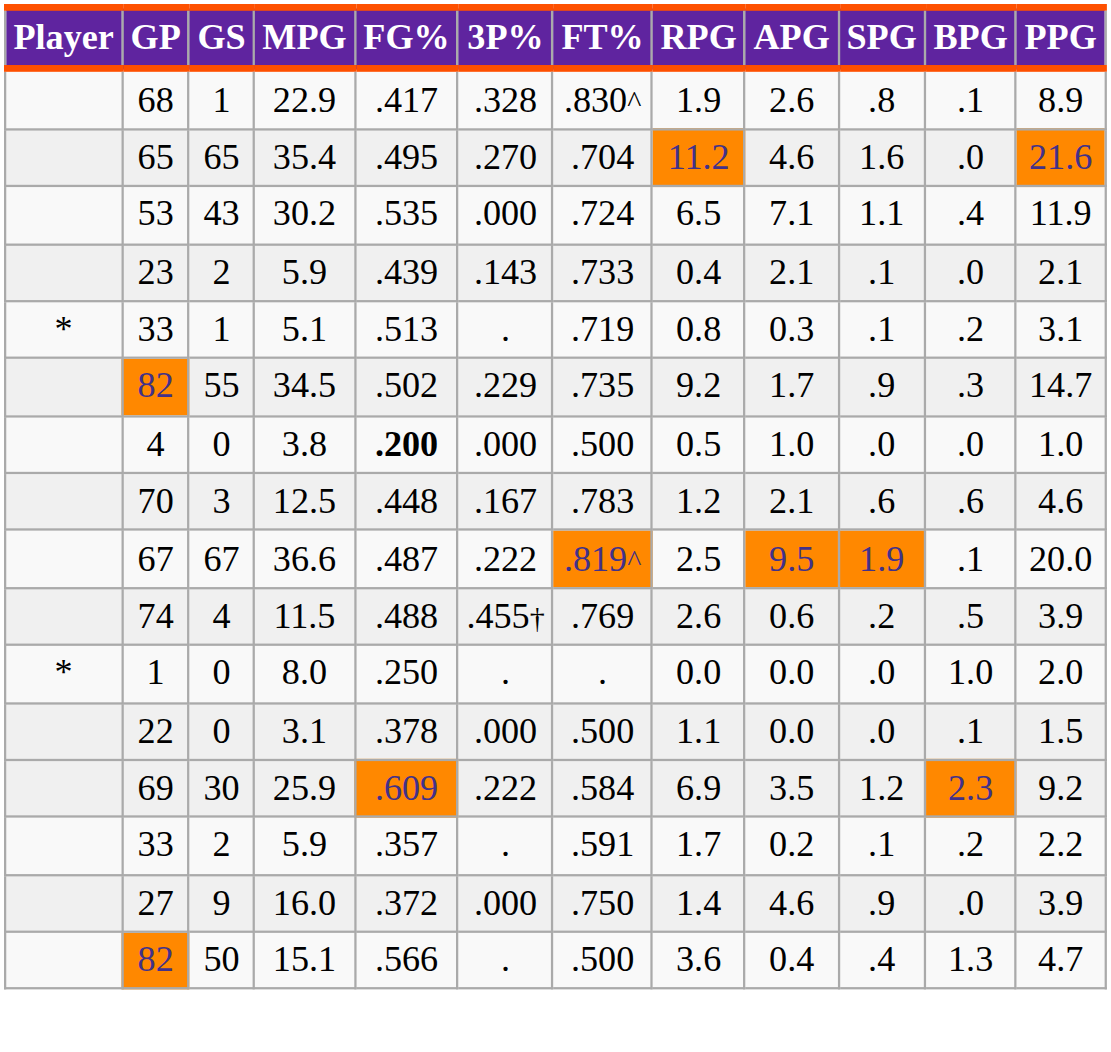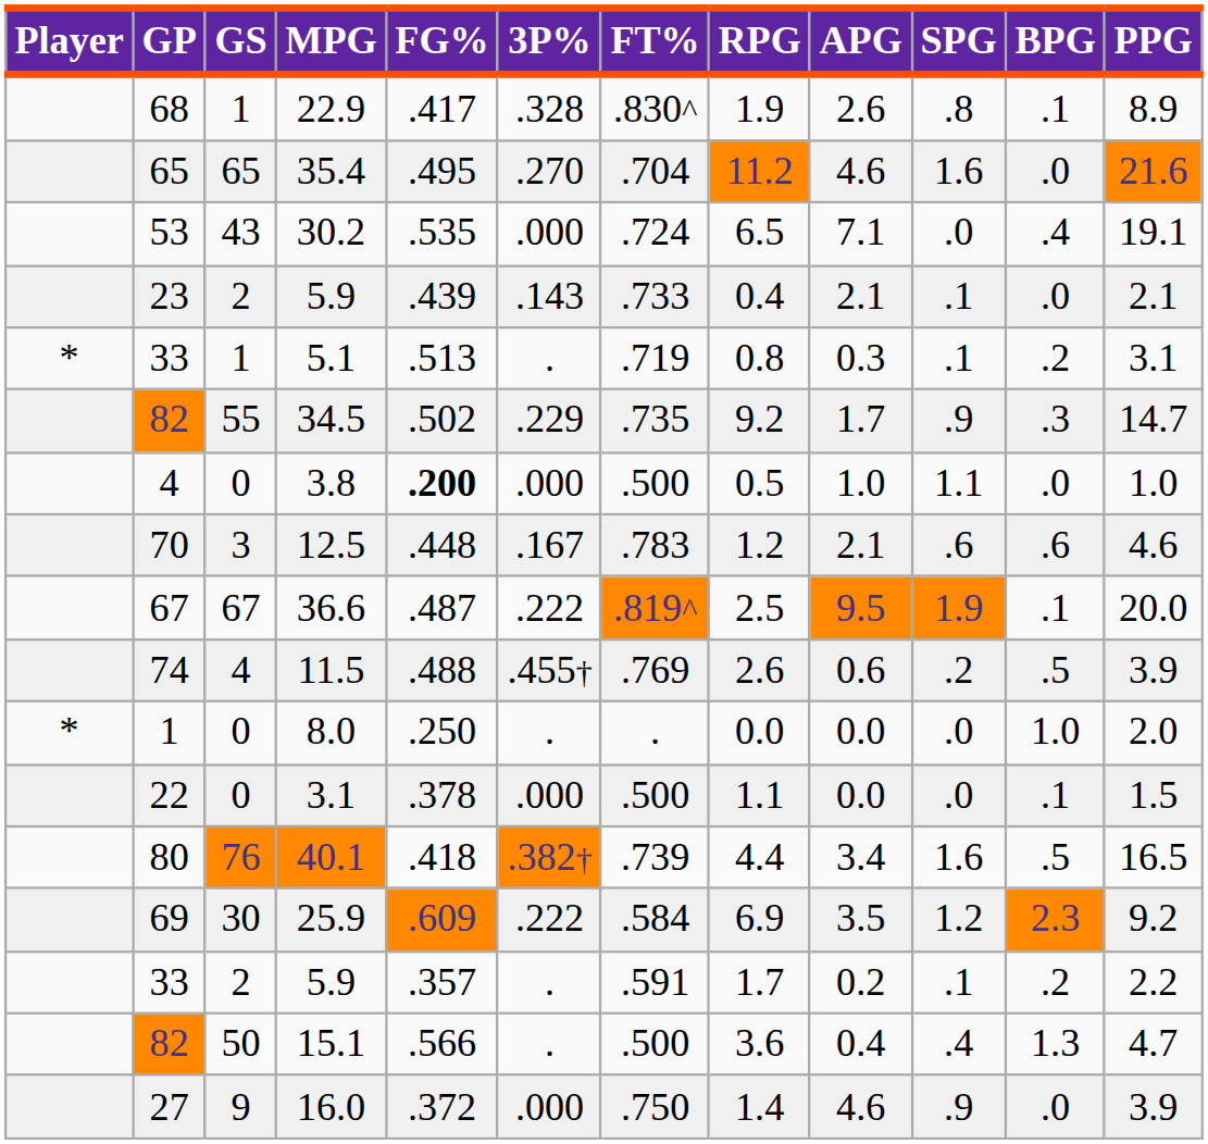 <table class="wikitable sortable" style="text-align:right;">
 <tr>
 <th style="background:#5F249F; color:#FFFFFF; border-top:#FE5000 3px solid; border-bottom:#FE5000 3px solid;">Player</th>
 <th style="background:#5F249F; color:#FFFFFF; border-top:#FE5000 3px solid; border-bottom:#FE5000 3px solid;">GP</th>
 <th style="background:#5F249F; color:#FFFFFF; border-top:#FE5000 3px solid; border-bottom:#FE5000 3px solid;">GS</th>
 <th style="background:#5F249F; color:#FFFFFF; border-top:#FE5000 3px solid; border-bottom:#FE5000 3px solid;">MPG</th>
 <th style="background:#5F249F; color:#FFFFFF; border-top:#FE5000 3px solid; border-bottom:#FE5000 3px solid;">FG%</th>
 <th style="background:#5F249F; color:#FFFFFF; border-top:#FE5000 3px solid; border-bottom:#FE5000 3px solid;">3P%</th>
 <th style="background:#5F249F; color:#FFFFFF; border-top:#FE5000 3px solid; border-bottom:#FE5000 3px solid;">FT%</th>
 <th style="background:#5F249F; color:#FFFFFF; border-top:#FE5000 3px solid; border-bottom:#FE5000 3px solid;">RPG</th>
 <th style="background:#5F249F; color:#FFFFFF; border-top:#FE5000 3px solid; border-bottom:#FE5000 3px solid;">APG</th>
 <th style="background:#5F249F; color:#FFFFFF; border-top:#FE5000 3px solid; border-bottom:#FE5000 3px solid;">SPG</th>
 <th style="background:#5F249F; color:#FFFFFF; border-top:#FE5000 3px solid; border-bottom:#FE5000 3px solid;">BPG</th>
 <th style="background:#5F249F; color:#FFFFFF; border-top:#FE5000 3px solid; border-bottom:#FE5000 3px solid;">PPG</th>
 </tr>
 <tr align="center" bgcolor="">
 <td></td>
 <td>68</td>
 <td>1</td>
 <td>22.9</td>
 <td>.417</td>
 <td>.328</td>
 <td>.830<small>^</small></td>
 <td>1.9</td>
 <td>2.6</td>
 <td>.8</td>
 <td>.1</td>
 <td>8.9</td>
 </tr>
 <tr align="center" bgcolor="#f0f0f0">
 <td></td>
 <td>65</td>
 <td>65</td>
 <td>35.4</td>
 <td>.495</td>
 <td>.270</td>
 <td>.704</td>
 <td style="background:#FF8800;color:#423189;">11.2</td>
 <td>4.6</td>
 <td>1.6</td>
 <td>.0</td>
 <td style="background:#FF8800;color:#423189;">21.6</td>
 </tr>
 <tr align="center" bgcolor="">
 <td></td>
 <td>53</td>
 <td>43</td>
 <td>30.2</td>
 <td>.535</td>
 <td>.000</td>
 <td>.724</td>
 <td>6.5</td>
 <td>7.1</td>
-<td>1.1</td>
+<td>.0</td>
 <td>.4</td>
-<td>11.9</td>
+<td>19.1</td>
 </tr>
 <tr align="center" bgcolor="#f0f0f0">
 <td></td>
 <td>23</td>
 <td>2</td>
 <td>5.9</td>
 <td>.439</td>
 <td>.143</td>
 <td>.733</td>
 <td>0.4</td>
 <td>2.1</td>
 <td>.1</td>
 <td>.0</td>
 <td>2.1</td>
 </tr>
 <tr align="center" bgcolor="">
 <td>*</td>
 <td>33</td>
 <td>1</td>
 <td>5.1</td>
 <td>.513</td>
 <td>.</td>
 <td>.719</td>
 <td>0.8</td>
 <td>0.3</td>
 <td>.1</td>
 <td>.2</td>
 <td>3.1</td>
 </tr>
 <tr align="center" bgcolor="#f0f0f0">
 <td></td>
 <td style="background:#FF8800;color:#423189;">82</td>
 <td>55</td>
 <td>34.5</td>
 <td>.502</td>
 <td>.229</td>
 <td>.735</td>
 <td>9.2</td>
 <td>1.7</td>
 <td>.9</td>
 <td>.3</td>
 <td>14.7</td>
 </tr>
 <tr align="center" bgcolor="">
 <td></td>
 <td>4</td>
 <td>0</td>
 <td>3.8</td>
 <td><strong>.200</strong></td>
 <td>.000</td>
 <td>.500</td>
 <td>0.5</td>
 <td>1.0</td>
-<td>.0</td>
+<td>1.1</td>
 <td>.0</td>
 <td>1.0</td>
 </tr>
 <tr align="center" bgcolor="#f0f0f0">
 <td></td>
 <td>70</td>
 <td>3</td>
 <td>12.5</td>
 <td>.448</td>
 <td>.167</td>
 <td>.783</td>
 <td>1.2</td>
 <td>2.1</td>
 <td>.6</td>
 <td>.6</td>
 <td>4.6</td>
 </tr>
 <tr align="center" bgcolor="">
 <td></td>
 <td>67</td>
 <td>67</td>
 <td>36.6</td>
 <td>.487</td>
 <td>.222</td>
 <td style="background:#FF8800;color:#423189;">.819<small>^</small></td>
 <td>2.5</td>
 <td style="background:#FF8800;color:#423189;">9.5</td>
 <td style="background:#FF8800;color:#423189;">1.9</td>
 <td>.1</td>
 <td>20.0</td>
 </tr>
 <tr align="center" bgcolor="#f0f0f0">
 <td></td>
 <td>74</td>
 <td>4</td>
 <td>11.5</td>
 <td>.488</td>
 <td>.455<small>†</small></td>
 <td>.769</td>
 <td>2.6</td>
 <td>0.6</td>
 <td>.2</td>
 <td>.5</td>
 <td>3.9</td>
 </tr>
 <tr align="center" bgcolor="">
 <td>*</td>
 <td>1</td>
 <td>0</td>
 <td>8.0</td>
 <td>.250</td>
 <td>.</td>
 <td>.</td>
 <td>0.0</td>
 <td>0.0</td>
 <td>.0</td>
 <td>1.0</td>
 <td>2.0</td>
 </tr>
 <tr align="center" bgcolor="#f0f0f0">
 <td></td>
 <td>22</td>
 <td>0</td>
 <td>3.1</td>
 <td>.378</td>
 <td>.000</td>
 <td>.500</td>
 <td>1.1</td>
 <td>0.0</td>
 <td>.0</td>
 <td>.1</td>
 <td>1.5</td>
 </tr>
+<tr align="center" bgcolor="">
+<td></td>
+<td>80</td>
+<td style="background:#FF8800;color:#423189;">76</td>
+<td style="background:#FF8800;color:#423189;">40.1</td>
+<td>.418</td>
+<td style="background:#FF8800;color:#423189;">.382<small>†</small></td>
+<td>.739</td>
+<td>4.4</td>
+<td>3.4</td>
+<td>1.6</td>
+<td>.5</td>
+<td>16.5</td>
+</tr>
 <tr align="center" bgcolor="#f0f0f0">
 <td></td>
 <td>69</td>
 <td>30</td>
 <td>25.9</td>
 <td style="background:#FF8800;color:#423189;">.609</td>
 <td>.222</td>
 <td>.584</td>
 <td>6.9</td>
 <td>3.5</td>
 <td>1.2</td>
 <td style="background:#FF8800;color:#423189;">2.3</td>
 <td>9.2</td>
 </tr>
 <tr align="center" bgcolor="">
 <td></td>
 <td>33</td>
 <td>2</td>
 <td>5.9</td>
 <td>.357</td>
 <td>.</td>
 <td>.591</td>
 <td>1.7</td>
 <td>0.2</td>
 <td>.1</td>
 <td>.2</td>
 <td>2.2</td>
 </tr>
+<tr align="center" bgcolor="">
+<td></td>
+<td style="background:#FF8800;color:#423189;">82</td>
+<td>50</td>
+<td>15.1</td>
+<td>.566</td>
+<td>.</td>
+<td>.500</td>
+<td>3.6</td>
+<td>0.4</td>
+<td>.4</td>
+<td>1.3</td>
+<td>4.7</td>
+</tr>
 <tr align="center" bgcolor="#f0f0f0">
 <td></td>
 <td>27</td>
 <td>9</td>
 <td>16.0</td>
 <td>.372</td>
 <td>.000</td>
 <td>.750</td>
 <td>1.4</td>
 <td>4.6</td>
 <td>.9</td>
 <td>.0</td>
 <td>3.9</td>
 </tr>
-<tr align="center" bgcolor="">
-<td></td>
-<td style="background:#FF8800;color:#423189;">82</td>
-<td>50</td>
-<td>15.1</td>
-<td>.566</td>
-<td>.</td>
-<td>.500</td>
-<td>3.6</td>
-<td>0.4</td>
-<td>.4</td>
-<td>1.3</td>
-<td>4.7</td>
-</tr>
 </table>
